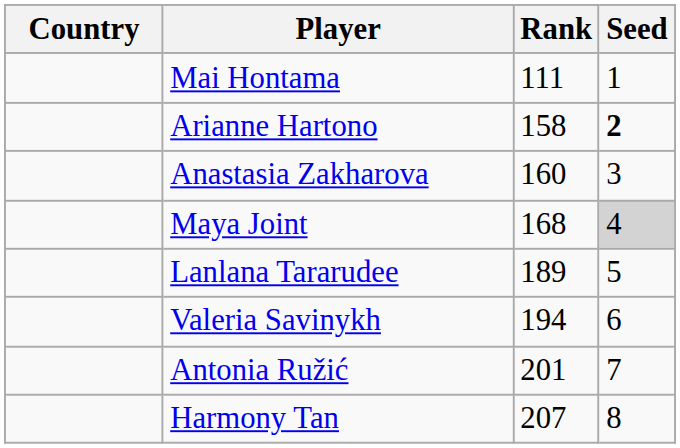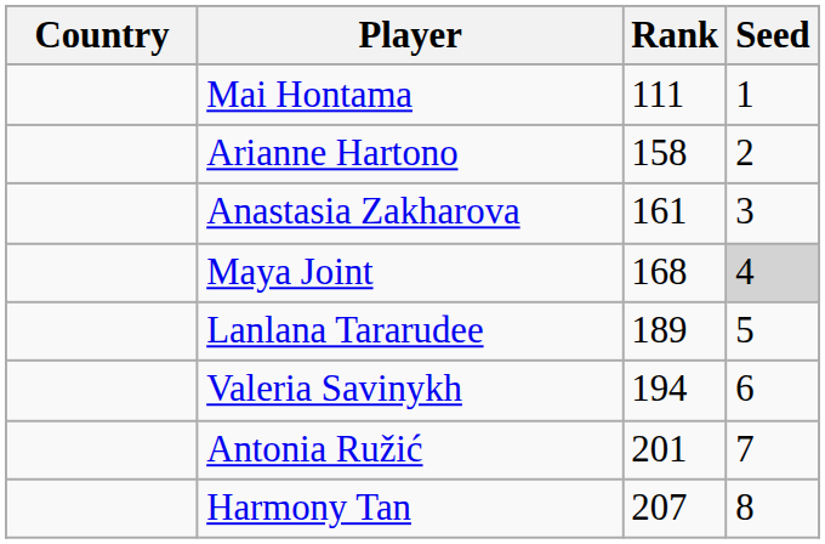 <table class="wikitable">
 <tr>
 <th width="75">Country</th>
 <th width="175">Player</th>
 <th>Rank</th>
 <th>Seed</th>
 </tr>
 <tr>
 <td></td>
 <td><a href='#'>Mai Hontama</a></td>
 <td>111</td>
 <td>1</td>
 </tr>
 <tr>
 <td></td>
 <td><a href='#'>Arianne Hartono</a></td>
 <td>158</td>
-<td><strong>2</strong></td>
+<td>2</td>
 </tr>
 <tr>
 <td></td>
 <td><a href='#'>Anastasia Zakharova</a></td>
-<td>160</td>
+<td>161</td>
 <td>3</td>
 </tr>
 <tr>
 <td></td>
 <td><a href='#'>Maya Joint</a></td>
 <td>168</td>
 <td style="background: lightgrey;">4</td>
 </tr>
 <tr>
 <td></td>
 <td><a href='#'>Lanlana Tararudee</a></td>
 <td>189</td>
 <td>5</td>
 </tr>
 <tr>
 <td></td>
 <td><a href='#'>Valeria Savinykh</a></td>
 <td>194</td>
 <td>6</td>
 </tr>
 <tr>
 <td></td>
 <td><a href='#'>Antonia Ružić</a></td>
 <td>201</td>
 <td>7</td>
 </tr>
 <tr>
 <td></td>
 <td><a href='#'>Harmony Tan</a></td>
 <td>207</td>
 <td>8</td>
 </tr>
 </table>
